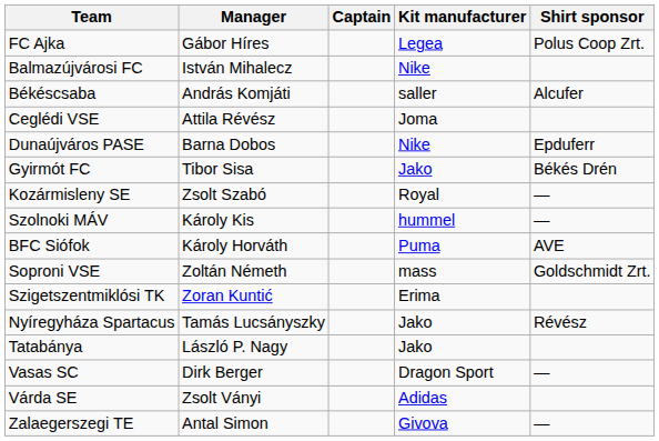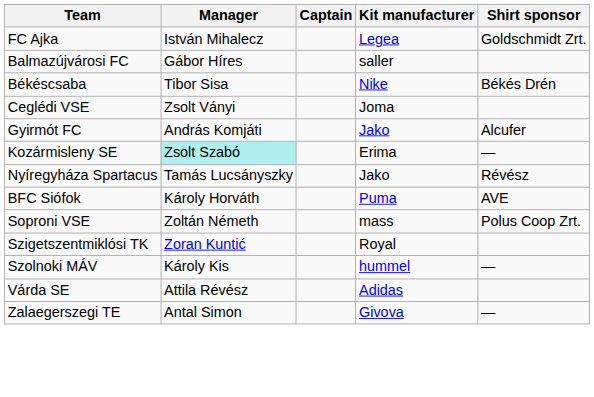 <table class="wikitable sortable">
 <tr>
 <th>Team</th>
 <th>Manager</th>
 <th>Captain</th>
 <th>Kit manufacturer</th>
 <th>Shirt sponsor</th>
 </tr>
 <tr>
 <td>FC Ajka</td>
-<td> Gábor Híres</td>
+<td> István Mihalecz</td>
 <td></td>
 <td><a href='#'>Legea</a></td>
-<td>Polus Coop Zrt.</td>
+<td>Goldschmidt Zrt.</td>
 </tr>
 <tr>
 <td>Balmazújvárosi FC</td>
-<td> István Mihalecz</td>
+<td> Gábor Híres</td>
 <td></td>
-<td><a href='#'>Nike</a></td>
+<td>saller</td>
 <td></td>
 </tr>
 <tr>
 <td>Békéscsaba</td>
-<td> András Komjáti</td>
+<td> Tibor Sisa</td>
 <td></td>
-<td>saller</td>
-<td>Alcufer</td>
+<td><a href='#'>Nike</a></td>
+<td>Békés Drén</td>
 </tr>
 <tr>
 <td>Ceglédi VSE</td>
-<td> Attila Révész</td>
+<td> Zsolt Ványi</td>
 <td></td>
 <td>Joma</td>
 <td></td>
 </tr>
 <tr>
-<td>Dunaújváros PASE</td>
-<td> Barna Dobos</td>
-<td></td>
-<td><a href='#'>Nike</a></td>
-<td>Epduferr</td>
-</tr>
-<tr>
 <td>Gyirmót FC</td>
-<td> Tibor Sisa</td>
+<td> András Komjáti</td>
 <td></td>
 <td><a href='#'>Jako</a></td>
-<td>Békés Drén</td>
+<td>Alcufer</td>
 </tr>
 <tr>
 <td>Kozármisleny SE</td>
-<td> Zsolt Szabó</td>
+<td style="background: paleturquoise;"> Zsolt Szabó</td>
 <td></td>
-<td>Royal</td>
+<td>Erima</td>
 <td>—</td>
 </tr>
 <tr>
-<td>Szolnoki MÁV</td>
-<td> Károly Kis</td>
+<td>Nyíregyháza Spartacus</td>
+<td> Tamás Lucsányszky</td>
 <td></td>
-<td><a href='#'>hummel</a></td>
-<td>—</td>
+<td>Jako</td>
+<td>Révész</td>
 </tr>
 <tr>
 <td>BFC Siófok</td>
 <td> Károly Horváth</td>
 <td></td>
 <td><a href='#'>Puma</a></td>
 <td>AVE</td>
 </tr>
 <tr>
 <td>Soproni VSE</td>
 <td> Zoltán Németh</td>
 <td></td>
 <td>mass</td>
-<td>Goldschmidt Zrt.</td>
+<td>Polus Coop Zrt.</td>
 </tr>
 <tr>
 <td>Szigetszentmiklósi TK</td>
 <td> <a href='#'>Zoran Kuntić</a></td>
 <td></td>
-<td>Erima</td>
+<td>Royal</td>
 <td></td>
 </tr>
 <tr>
-<td>Nyíregyháza Spartacus</td>
-<td> Tamás Lucsányszky</td>
+<td>Szolnoki MÁV</td>
+<td> Károly Kis</td>
 <td></td>
-<td>Jako</td>
-<td>Révész</td>
-</tr>
-<tr>
-<td>Tatabánya</td>
-<td> László P. Nagy</td>
-<td></td>
-<td>Jako</td>
-<td></td>
-</tr>
-<tr>
-<td>Vasas SC</td>
-<td> Dirk Berger</td>
-<td></td>
-<td>Dragon Sport</td>
+<td><a href='#'>hummel</a></td>
 <td>—</td>
 </tr>
 <tr>
 <td>Várda SE</td>
-<td> Zsolt Ványi</td>
+<td> Attila Révész</td>
 <td></td>
 <td><a href='#'>Adidas</a></td>
 <td></td>
 </tr>
 <tr>
 <td>Zalaegerszegi TE</td>
 <td> Antal Simon</td>
 <td></td>
 <td><a href='#'>Givova</a></td>
 <td>—</td>
 </tr>
 </table>
